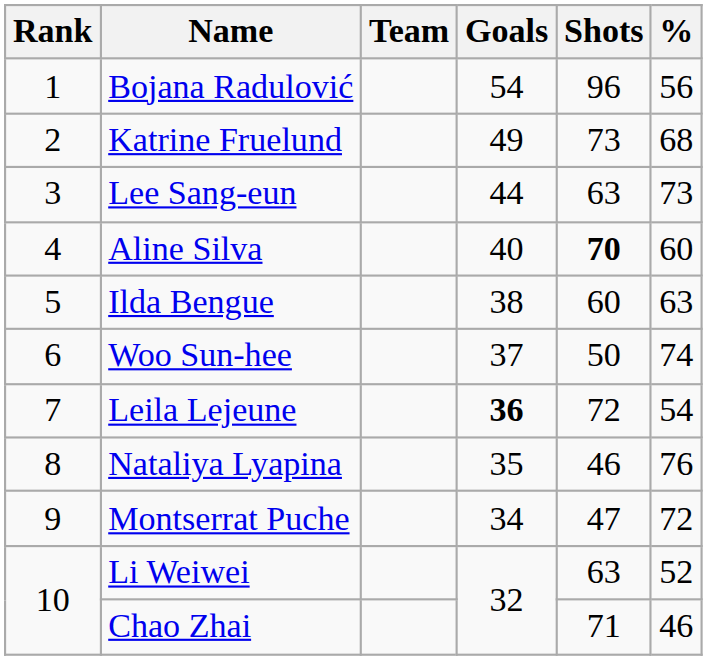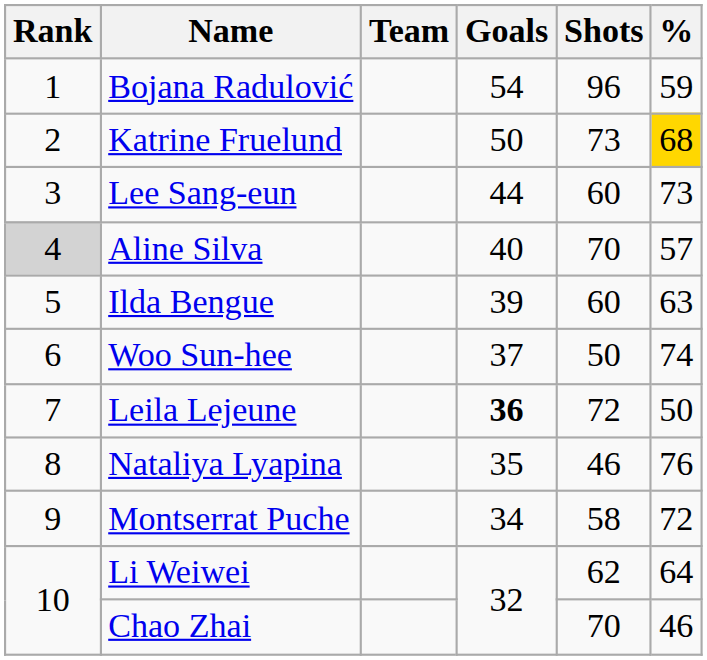 <table class="wikitable sortable" style="text-align: center;">
 <tr>
 <th>Rank</th>
 <th>Name</th>
 <th>Team</th>
 <th>Goals</th>
 <th>Shots</th>
 <th>%</th>
 </tr>
 <tr>
 <td>1</td>
 <td align="left"><a href='#'>Bojana Radulović</a></td>
 <td align="left"></td>
 <td>54</td>
 <td>96</td>
-<td>56</td>
+<td>59</td>
 </tr>
 <tr>
 <td>2</td>
 <td align="left"><a href='#'>Katrine Fruelund</a></td>
 <td align="left"></td>
-<td>49</td>
+<td>50</td>
 <td>73</td>
-<td>68</td>
+<td style="background: gold;">68</td>
 </tr>
 <tr>
 <td>3</td>
 <td align="left"><a href='#'>Lee Sang-eun</a></td>
 <td align="left"></td>
 <td>44</td>
-<td>63</td>
+<td>60</td>
 <td>73</td>
 </tr>
 <tr>
-<td>4</td>
+<td style="background: lightgrey;">4</td>
 <td align="left"><a href='#'>Aline Silva</a></td>
 <td align="left"></td>
 <td>40</td>
-<td><strong>70</strong></td>
-<td>60</td>
+<td>70</td>
+<td>57</td>
 </tr>
 <tr>
 <td>5</td>
 <td align="left"><a href='#'>Ilda Bengue</a></td>
 <td align="left"></td>
-<td>38</td>
+<td>39</td>
 <td>60</td>
 <td>63</td>
 </tr>
 <tr>
 <td>6</td>
 <td align="left"><a href='#'>Woo Sun-hee</a></td>
 <td align="left"></td>
 <td>37</td>
 <td>50</td>
 <td>74</td>
 </tr>
 <tr>
 <td>7</td>
 <td align="left"><a href='#'>Leila Lejeune</a></td>
 <td align="left"></td>
 <td><strong>36</strong></td>
 <td>72</td>
-<td>54</td>
+<td>50</td>
 </tr>
 <tr>
 <td>8</td>
 <td align="left"><a href='#'>Nataliya Lyapina</a></td>
 <td align="left"></td>
 <td>35</td>
 <td>46</td>
 <td>76</td>
 </tr>
 <tr>
 <td>9</td>
 <td align="left"><a href='#'>Montserrat Puche</a></td>
 <td align="left"></td>
 <td>34</td>
-<td>47</td>
+<td>58</td>
 <td>72</td>
 </tr>
 <tr>
 <td rowspan=2>10</td>
 <td align="left"><a href='#'>Li Weiwei</a></td>
 <td align="left"></td>
 <td rowspan=2>32</td>
-<td>63</td>
-<td>52</td>
+<td>62</td>
+<td>64</td>
 </tr>
 <tr>
 <td align="left"><a href='#'>Chao Zhai</a></td>
 <td align="left"></td>
-<td>71</td>
+<td>70</td>
 <td>46</td>
 </tr>
 </table>
